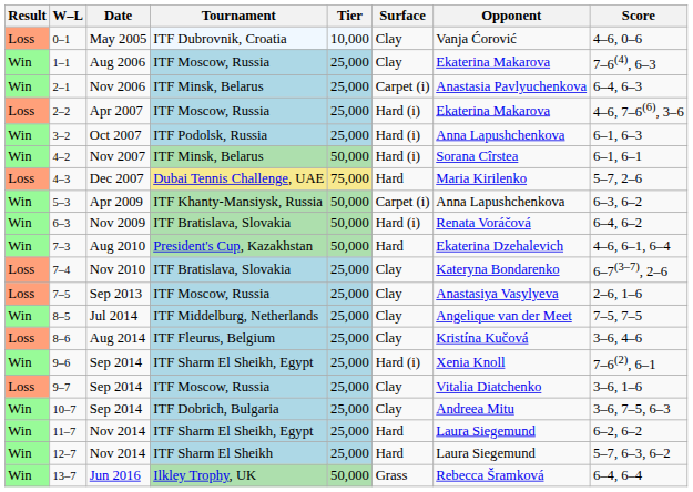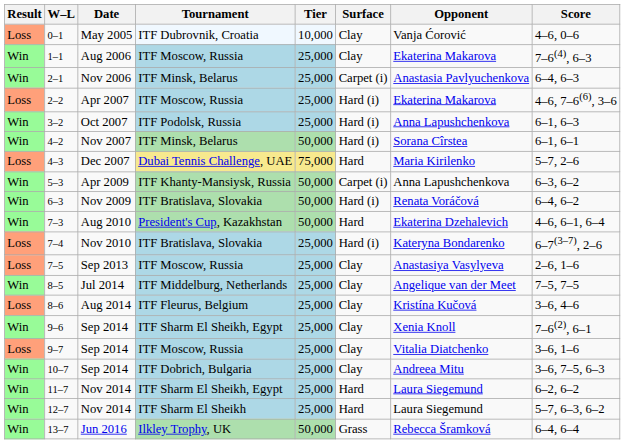 <table class="sortable wikitable">
 <tr>
 <th>Result</th>
 <th class="unsortable">W–L</th>
 <th>Date</th>
 <th>Tournament</th>
 <th>Tier</th>
 <th>Surface</th>
 <th>Opponent</th>
 <th class="unsortable">Score</th>
 </tr>
 <tr>
 <td bgcolor="FFA07A">Loss</td>
 <td><small>0–1</small></td>
 <td>May 2005</td>
 <td style="background:#f0f8ff;">ITF Dubrovnik, Croatia</td>
 <td style="background:#f0f8ff;">10,000</td>
 <td>Clay</td>
 <td> Vanja Ćorović</td>
 <td>4–6, 0–6</td>
 </tr>
 <tr>
 <td style="background:#98fb98;">Win</td>
 <td><small>1–1</small></td>
 <td>Aug 2006</td>
 <td style="background:lightblue;">ITF Moscow, Russia</td>
 <td style="background:lightblue;">25,000</td>
 <td>Clay</td>
 <td> <a href='#'>Ekaterina Makarova</a></td>
 <td>7–6<sup>(4)</sup>, 6–3</td>
 </tr>
 <tr>
 <td style="background:#98fb98;">Win</td>
 <td><small>2–1</small></td>
 <td>Nov 2006</td>
 <td style="background:lightblue;">ITF Minsk, Belarus</td>
 <td style="background:lightblue;">25,000</td>
 <td>Carpet (i)</td>
 <td> <a href='#'>Anastasia Pavlyuchenkova</a></td>
 <td>6–4, 6–3</td>
 </tr>
 <tr>
 <td bgcolor="FFA07A">Loss</td>
 <td><small>2–2</small></td>
 <td>Apr 2007</td>
 <td style="background:lightblue;">ITF Moscow, Russia</td>
 <td style="background:lightblue;">25,000</td>
 <td>Hard (i)</td>
 <td> <a href='#'>Ekaterina Makarova</a></td>
 <td>4–6, 7–6<sup>(6)</sup>, 3–6</td>
 </tr>
 <tr>
 <td style="background:#98fb98;">Win</td>
 <td><small>3–2</small></td>
 <td>Oct 2007</td>
 <td style="background:lightblue;">ITF Podolsk, Russia</td>
 <td style="background:lightblue;">25,000</td>
 <td>Hard (i)</td>
 <td> <a href='#'>Anna Lapushchenkova</a></td>
 <td>6–1, 6–3</td>
 </tr>
 <tr>
 <td style="background:#98fb98;">Win</td>
 <td><small>4–2</small></td>
 <td>Nov 2007</td>
 <td style="background:#addfad;">ITF Minsk, Belarus</td>
 <td style="background:#addfad;">50,000</td>
 <td>Hard (i)</td>
 <td> <a href='#'>Sorana Cîrstea</a></td>
 <td>6–1, 6–1</td>
 </tr>
 <tr>
 <td bgcolor="FFA07A">Loss</td>
 <td><small>4–3</small></td>
 <td>Dec 2007</td>
 <td style="background:#f7e98e;"><a href='#'>Dubai Tennis Challenge</a>, UAE</td>
 <td style="background:#f7e98e;">75,000</td>
 <td>Hard</td>
 <td> <a href='#'>Maria Kirilenko</a></td>
 <td>5–7, 2–6</td>
 </tr>
 <tr>
 <td style="background:#98fb98;">Win</td>
 <td><small>5–3</small></td>
 <td>Apr 2009</td>
 <td style="background:#addfad;">ITF Khanty-Mansiysk, Russia</td>
 <td style="background:#addfad;">50,000</td>
 <td>Carpet (i)</td>
 <td> Anna Lapushchenkova</td>
 <td>6–3, 6–2</td>
 </tr>
 <tr>
 <td style="background:#98fb98;">Win</td>
 <td><small>6–3</small></td>
 <td>Nov 2009</td>
 <td style="background:#addfad;">ITF Bratislava, Slovakia</td>
 <td style="background:#addfad;">50,000</td>
 <td>Hard (i)</td>
 <td> <a href='#'>Renata Voráčová</a></td>
 <td>6–4, 6–2</td>
 </tr>
 <tr>
 <td style="background:#98fb98;">Win</td>
 <td><small>7–3</small></td>
 <td>Aug 2010</td>
 <td style="background:#addfad;"><a href='#'>President's Cup</a>, Kazakhstan</td>
 <td style="background:#addfad;">50,000</td>
 <td>Hard</td>
 <td> <a href='#'>Ekaterina Dzehalevich</a></td>
 <td>4–6, 6–1, 6–4</td>
 </tr>
 <tr>
 <td bgcolor="FFA07A">Loss</td>
 <td><small>7–4</small></td>
 <td>Nov 2010</td>
 <td style="background:lightblue;">ITF Bratislava, Slovakia</td>
 <td style="background:lightblue;">25,000</td>
-<td>Clay</td>
+<td>Hard (i)</td>
 <td> <a href='#'>Kateryna Bondarenko</a></td>
 <td>6–7<sup>(3–7)</sup>, 2–6</td>
 </tr>
 <tr>
 <td bgcolor="FFA07A">Loss</td>
 <td><small>7–5</small></td>
 <td>Sep 2013</td>
 <td style="background:lightblue;">ITF Moscow, Russia</td>
 <td style="background:lightblue;">25,000</td>
 <td>Clay</td>
 <td> <a href='#'>Anastasiya Vasylyeva</a></td>
 <td>2–6, 1–6</td>
 </tr>
 <tr>
 <td style="background:#98fb98;">Win</td>
 <td><small>8–5</small></td>
 <td>Jul 2014</td>
 <td style="background:lightblue;">ITF Middelburg, Netherlands</td>
 <td style="background:lightblue;">25,000</td>
 <td>Clay</td>
 <td> <a href='#'>Angelique van der Meet</a></td>
 <td>7–5, 7–5</td>
 </tr>
 <tr>
 <td bgcolor="FFA07A">Loss</td>
 <td><small>8–6</small></td>
 <td>Aug 2014</td>
 <td style="background:lightblue;">ITF Fleurus, Belgium</td>
 <td style="background:lightblue;">25,000</td>
 <td>Clay</td>
 <td> <a href='#'>Kristína Kučová</a></td>
 <td>3–6, 4–6</td>
 </tr>
 <tr>
 <td style="background:#98fb98;">Win</td>
 <td><small>9–6</small></td>
 <td>Sep 2014</td>
 <td style="background:lightblue;">ITF Sharm El Sheikh, Egypt</td>
 <td style="background:lightblue;">25,000</td>
-<td>Hard (i)</td>
+<td>Clay</td>
 <td> <a href='#'>Xenia Knoll</a></td>
 <td>7–6<sup>(2)</sup>, 6–1</td>
 </tr>
 <tr>
 <td bgcolor="FFA07A">Loss</td>
 <td><small>9–7</small></td>
 <td>Sep 2014</td>
 <td style="background:lightblue;">ITF Moscow, Russia</td>
 <td style="background:lightblue;">25,000</td>
 <td>Clay</td>
 <td> <a href='#'>Vitalia Diatchenko</a></td>
 <td>3–6, 1–6</td>
 </tr>
 <tr>
 <td style="background:#98fb98;">Win</td>
 <td><small>10–7</small></td>
 <td>Sep 2014</td>
 <td style="background:lightblue;">ITF Dobrich, Bulgaria</td>
 <td style="background:lightblue;">25,000</td>
 <td>Clay</td>
 <td> <a href='#'>Andreea Mitu</a></td>
 <td>3–6, 7–5, 6–3</td>
 </tr>
 <tr>
 <td style="background:#98fb98;">Win</td>
 <td><small>11–7</small></td>
 <td>Nov 2014</td>
 <td style="background:lightblue;">ITF Sharm El Sheikh, Egypt</td>
 <td style="background:lightblue;">25,000</td>
 <td>Hard</td>
 <td> <a href='#'>Laura Siegemund</a></td>
 <td>6–2, 6–2</td>
 </tr>
 <tr>
 <td style="background:#98fb98;">Win</td>
 <td><small>12–7</small></td>
 <td>Nov 2014</td>
 <td style="background:lightblue;">ITF Sharm El Sheikh</td>
 <td style="background:lightblue;">25,000</td>
 <td>Hard</td>
 <td> Laura Siegemund</td>
 <td>5–7, 6–3, 6–2</td>
 </tr>
 <tr>
 <td style="background:#98fb98;">Win</td>
 <td><small>13–7</small></td>
 <td><a href='#'>Jun 2016</a></td>
 <td style="background:#addfad;"><a href='#'>Ilkley Trophy</a>, UK</td>
 <td style="background:#addfad;">50,000</td>
 <td>Grass</td>
 <td> <a href='#'>Rebecca Šramková</a></td>
 <td>6–4, 6–4</td>
 </tr>
 </table>
